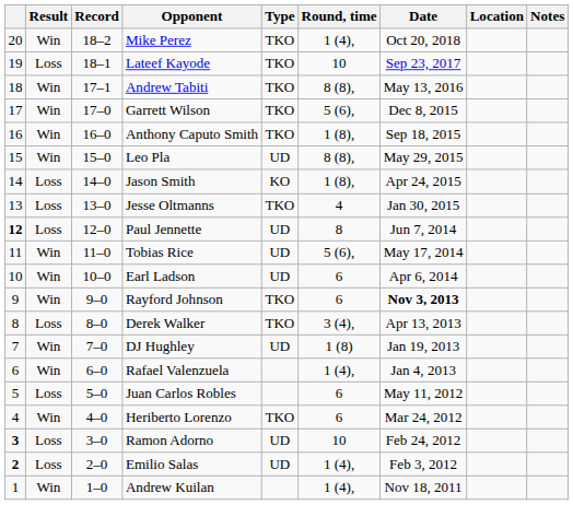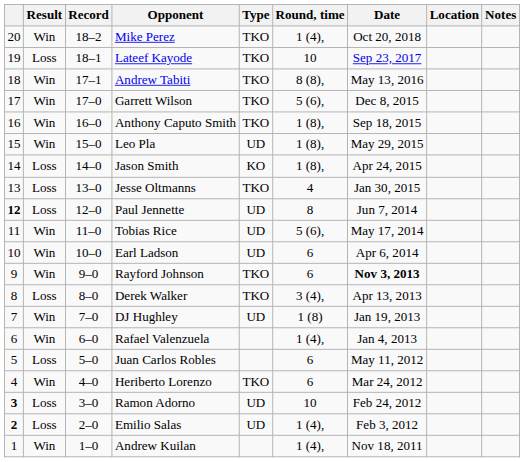 <table class="wikitable" style="text-align:center; font-size:95%">
 <tr>
 <th></th>
 <th>Result</th>
 <th>Record</th>
 <th>Opponent</th>
 <th>Type</th>
 <th>Round, time</th>
 <th>Date</th>
 <th>Location</th>
 <th>Notes</th>
 </tr>
 <tr>
 <td>20</td>
 <td>Win</td>
 <td>18–2</td>
 <td style="text-align:left;"> <a href='#'>Mike Perez</a></td>
 <td>TKO</td>
 <td>1 (4), </td>
 <td>Oct 20, 2018</td>
 <td style="text-align:left;"> </td>
 <td style="text-align:left;"></td>
 </tr>
 <tr>
 <td>19</td>
 <td>Loss</td>
 <td>18–1</td>
 <td style="text-align:left;"> <a href='#'>Lateef Kayode</a></td>
 <td>TKO</td>
 <td>10</td>
 <td><a href='#'>Sep 23, 2017</a></td>
 <td style="text-align:left;"> </td>
 <td></td>
 </tr>
 <tr>
 <td>18</td>
 <td>Win</td>
 <td>17–1</td>
 <td style="text-align:left;"> <a href='#'>Andrew Tabiti</a></td>
 <td>TKO</td>
 <td>8 (8), </td>
 <td>May 13, 2016</td>
 <td style="text-align:left;"> </td>
 <td style="text-align:left;"></td>
 </tr>
 <tr>
 <td>17</td>
 <td>Win</td>
 <td>17–0</td>
 <td style="text-align:left;"> Garrett Wilson</td>
 <td>TKO</td>
 <td>5 (6), </td>
 <td>Dec 8, 2015</td>
 <td style="text-align:left;"> </td>
 <td></td>
 </tr>
 <tr>
 <td>16</td>
 <td>Win</td>
 <td>16–0</td>
 <td style="text-align:left;"> Anthony Caputo Smith</td>
 <td>TKO</td>
 <td>1 (8), </td>
 <td>Sep 18, 2015</td>
 <td style="text-align:left;"> </td>
 <td></td>
 </tr>
 <tr>
 <td>15</td>
 <td>Win</td>
 <td>15–0</td>
 <td style="text-align:left;"> Leo Pla</td>
 <td>UD</td>
-<td>8 (8), </td>
+<td>1 (8), </td>
 <td>May 29, 2015</td>
 <td style="text-align:left;"> </td>
 <td></td>
 </tr>
 <tr>
 <td>14</td>
 <td>Loss</td>
 <td>14–0</td>
 <td style="text-align:left;"> Jason Smith</td>
 <td>KO</td>
 <td>1 (8), </td>
 <td>Apr 24, 2015</td>
 <td style="text-align:left;"> </td>
 <td></td>
 </tr>
 <tr>
 <td>13</td>
 <td>Loss</td>
 <td>13–0</td>
 <td style="text-align:left;"> Jesse Oltmanns</td>
 <td>TKO</td>
 <td>4</td>
 <td>Jan 30, 2015</td>
 <td style="text-align:left;"> </td>
 <td></td>
 </tr>
 <tr>
 <td><strong>12</strong></td>
 <td>Loss</td>
 <td>12–0</td>
 <td style="text-align:left;"> Paul Jennette</td>
 <td>UD</td>
 <td>8</td>
 <td>Jun 7, 2014</td>
 <td style="text-align:left;"> </td>
 <td></td>
 </tr>
 <tr>
 <td>11</td>
 <td>Win</td>
 <td>11–0</td>
 <td style="text-align:left;"> Tobias Rice</td>
 <td>UD</td>
 <td>5 (6), </td>
 <td>May 17, 2014</td>
 <td style="text-align:left;"> </td>
 <td></td>
 </tr>
 <tr>
 <td>10</td>
 <td>Win</td>
 <td>10–0</td>
 <td style="text-align:left;"> Earl Ladson</td>
 <td>UD</td>
 <td>6</td>
 <td>Apr 6, 2014</td>
 <td style="text-align:left;"> </td>
 <td></td>
 </tr>
 <tr>
 <td>9</td>
 <td>Win</td>
 <td>9–0</td>
 <td style="text-align:left;"> Rayford Johnson</td>
 <td>TKO</td>
 <td>6</td>
 <td><strong>Nov 3, 2013</strong></td>
 <td style="text-align:left;"> </td>
 <td></td>
 </tr>
 <tr>
 <td>8</td>
 <td>Loss</td>
 <td>8–0</td>
 <td style="text-align:left;"> Derek Walker</td>
 <td>TKO</td>
 <td>3 (4), </td>
 <td>Apr 13, 2013</td>
 <td style="text-align:left;"> </td>
 <td></td>
 </tr>
 <tr>
 <td>7</td>
 <td>Win</td>
 <td>7–0</td>
 <td style="text-align:left;"> DJ Hughley</td>
 <td>UD</td>
 <td>1 (8)</td>
 <td>Jan 19, 2013</td>
 <td style="text-align:left;"> </td>
 <td></td>
 </tr>
 <tr>
 <td>6</td>
 <td>Win</td>
 <td>6–0</td>
 <td style="text-align:left;"> Rafael Valenzuela</td>
 <td></td>
 <td>1 (4), </td>
 <td>Jan 4, 2013</td>
 <td style="text-align:left;"> </td>
 <td></td>
 </tr>
 <tr>
 <td>5</td>
 <td>Loss</td>
 <td>5–0</td>
 <td style="text-align:left;"> Juan Carlos Robles</td>
 <td></td>
 <td>6</td>
 <td>May 11, 2012</td>
 <td style="text-align:left;"> </td>
 <td></td>
 </tr>
 <tr>
 <td>4</td>
 <td>Win</td>
 <td>4–0</td>
 <td style="text-align:left;"> Heriberto Lorenzo</td>
 <td>TKO</td>
 <td>6</td>
 <td>Mar 24, 2012</td>
 <td style="text-align:left;"> </td>
 <td></td>
 </tr>
 <tr>
 <td><strong>3</strong></td>
 <td>Loss</td>
 <td>3–0</td>
 <td style="text-align:left;"> Ramon Adorno</td>
 <td>UD</td>
 <td>10</td>
 <td>Feb 24, 2012</td>
 <td style="text-align:left;"> </td>
 <td></td>
 </tr>
 <tr>
 <td><strong>2</strong></td>
 <td>Loss</td>
 <td>2–0</td>
 <td style="text-align:left;"> Emilio Salas</td>
 <td>UD</td>
 <td>1 (4), </td>
 <td>Feb 3, 2012</td>
 <td style="text-align:left;"> </td>
 <td></td>
 </tr>
 <tr>
 <td>1</td>
 <td>Win</td>
 <td>1–0</td>
 <td style="text-align:left;"> Andrew Kuilan</td>
 <td></td>
 <td>1 (4), </td>
 <td>Nov 18, 2011</td>
 <td style="text-align:left;"> </td>
 <td style="text-align:left;"></td>
 </tr>
 </table>
